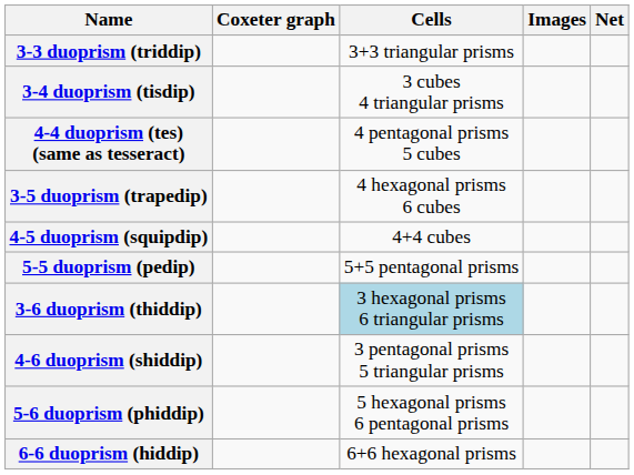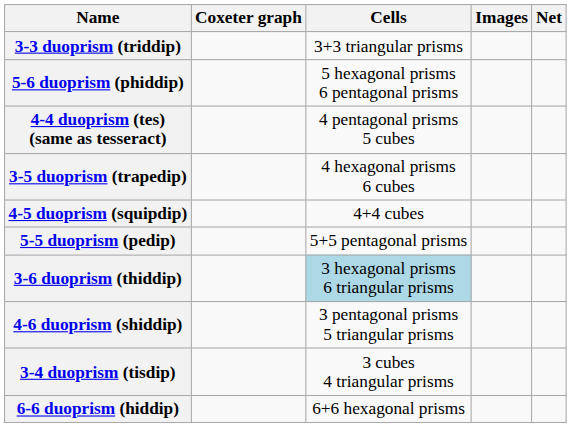 <table class=wikitable>
 <tr>
 <th>Name</th>
 <th>Coxeter graph</th>
 <th>Cells</th>
 <th>Images</th>
 <th>Net</th>
 </tr>
 <tr align=center>
 <th><a href='#'>3-3 duoprism</a> (triddip)</th>
 <td></td>
 <td>3+3 triangular prisms</td>
 <td></td>
 <td></td>
 </tr>
 <tr align=center>
-<th><a href='#'>3-4 duoprism</a> (tisdip)</th>
+<th><a href='#'>5-6 duoprism</a> (phiddip)</th>
 <td></td>
-<td>3 cubes<br>4 triangular prisms</td>
+<td>5 hexagonal prisms<br>6 pentagonal prisms</td>
 <td> </td>
 <td></td>
 </tr>
 <tr align=center>
 <th><a href='#'>4-4 duoprism</a> (tes)<br>(same as tesseract)</th>
 <td></td>
 <td>4 pentagonal prisms<br>5 cubes</td>
 <td></td>
 <td></td>
 </tr>
 <tr align=center>
 <th><a href='#'>3-5 duoprism</a> (trapedip)</th>
 <td></td>
 <td>4 hexagonal prisms<br>6 cubes</td>
 <td> </td>
 <td></td>
 </tr>
 <tr align=center>
 <th><a href='#'>4-5 duoprism</a> (squipdip)</th>
 <td></td>
 <td>4+4 cubes</td>
 <td> </td>
 <td></td>
 </tr>
 <tr align=center>
 <th><a href='#'>5-5 duoprism</a> (pedip)</th>
 <td></td>
 <td>5+5 pentagonal prisms</td>
 <td></td>
 <td></td>
 </tr>
 <tr align=center>
 <th><a href='#'>3-6 duoprism</a> (thiddip)</th>
 <td></td>
 <td style="background: lightblue;">3 hexagonal prisms<br>6 triangular prisms</td>
 <td> </td>
 <td></td>
 </tr>
 <tr align=center>
 <th><a href='#'>4-6 duoprism</a> (shiddip)</th>
 <td></td>
 <td>3 pentagonal prisms<br>5 triangular prisms</td>
 <td> </td>
 <td></td>
 </tr>
 <tr align=center>
-<th><a href='#'>5-6 duoprism</a> (phiddip)</th>
+<th><a href='#'>3-4 duoprism</a> (tisdip)</th>
 <td></td>
-<td>5 hexagonal prisms<br>6 pentagonal prisms</td>
+<td>3 cubes<br>4 triangular prisms</td>
 <td> </td>
 <td></td>
 </tr>
 <tr align=center>
 <th><a href='#'>6-6 duoprism</a> (hiddip)</th>
 <td></td>
 <td>6+6 hexagonal prisms</td>
 <td></td>
 <td></td>
 </tr>
 </table>
